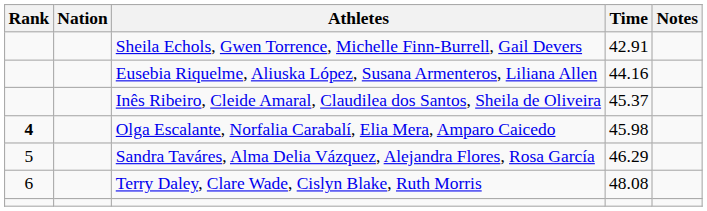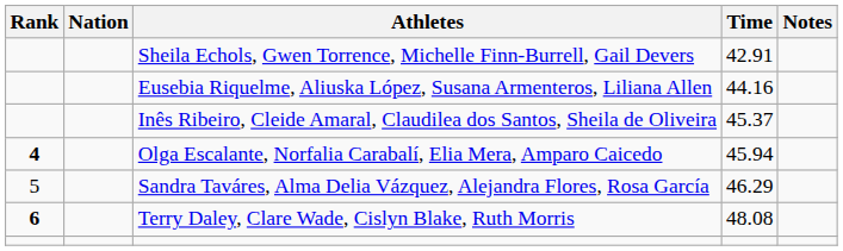 <table class="wikitable sortable" style="text-align:center;">
 <tr>
 <th>Rank</th>
 <th>Nation</th>
 <th>Athletes</th>
 <th>Time</th>
 <th>Notes</th>
 </tr>
 <tr>
 <td></td>
 <td align=left></td>
 <td align=left><a href='#'>Sheila Echols</a>, <a href='#'>Gwen Torrence</a>, <a href='#'>Michelle Finn-Burrell</a>, <a href='#'>Gail Devers</a></td>
 <td>42.91</td>
 <td></td>
 </tr>
 <tr>
 <td></td>
 <td align=left></td>
 <td align=left><a href='#'>Eusebia Riquelme</a>, <a href='#'>Aliuska López</a>, <a href='#'>Susana Armenteros</a>, <a href='#'>Liliana Allen</a></td>
 <td>44.16</td>
 <td></td>
 </tr>
 <tr>
 <td></td>
 <td align=left></td>
 <td align=left><a href='#'>Inês Ribeiro</a>, <a href='#'>Cleide Amaral</a>, <a href='#'>Claudilea dos Santos</a>, <a href='#'>Sheila de Oliveira</a></td>
 <td>45.37</td>
 <td></td>
 </tr>
 <tr>
 <td><strong>4</strong></td>
 <td align=left></td>
 <td align=left><a href='#'>Olga Escalante</a>, <a href='#'>Norfalia Carabalí</a>, <a href='#'>Elia Mera</a>, <a href='#'>Amparo Caicedo</a></td>
-<td>45.98</td>
+<td>45.94</td>
 <td></td>
 </tr>
 <tr>
 <td>5</td>
 <td align=left></td>
 <td align=left><a href='#'>Sandra Taváres</a>, <a href='#'>Alma Delia Vázquez</a>, <a href='#'>Alejandra Flores</a>, <a href='#'>Rosa García</a></td>
 <td>46.29</td>
 <td></td>
 </tr>
 <tr>
-<td>6</td>
+<td><strong>6</strong></td>
 <td align=left></td>
 <td align=left><a href='#'>Terry Daley</a>, <a href='#'>Clare Wade</a>, <a href='#'>Cislyn Blake</a>, <a href='#'>Ruth Morris</a></td>
 <td>48.08</td>
 <td></td>
 </tr>
 <tr>
 <td></td>
 <td align=left></td>
 <td align=left></td>
 <td></td>
 <td></td>
 </tr>
 </table>
